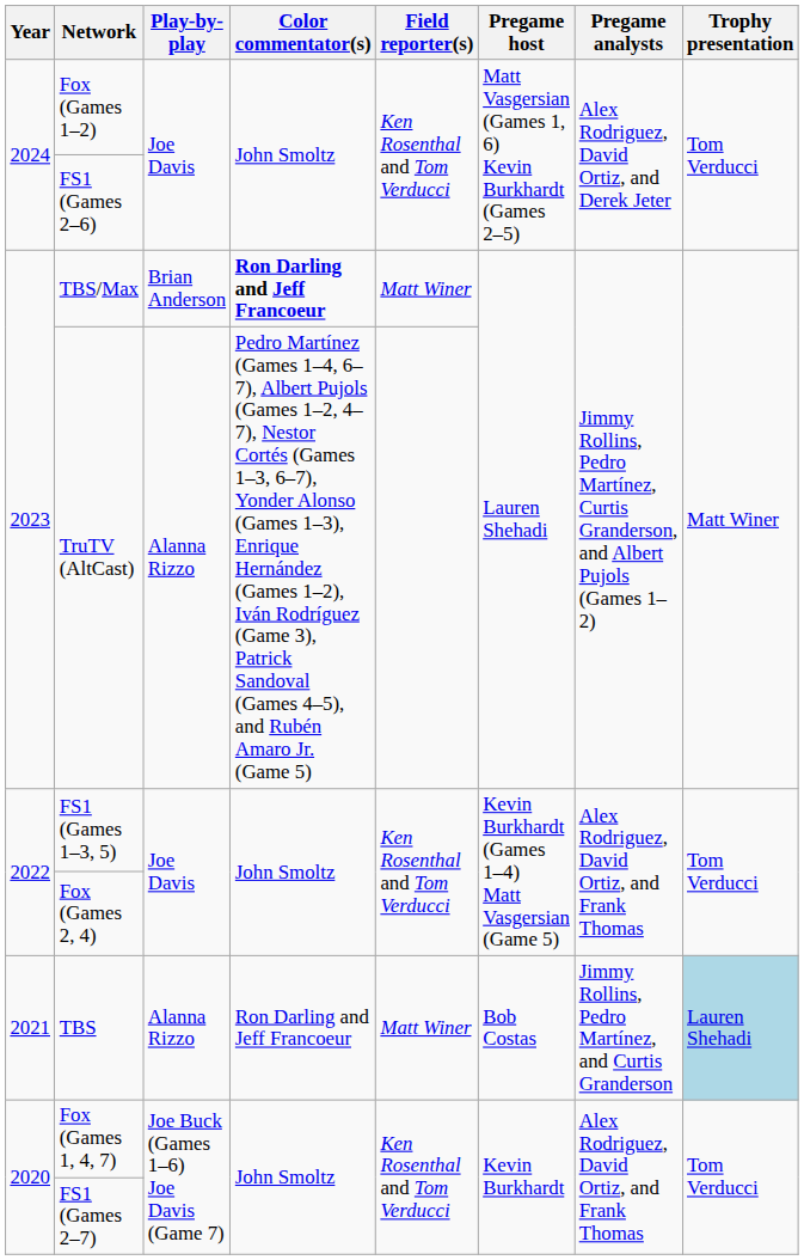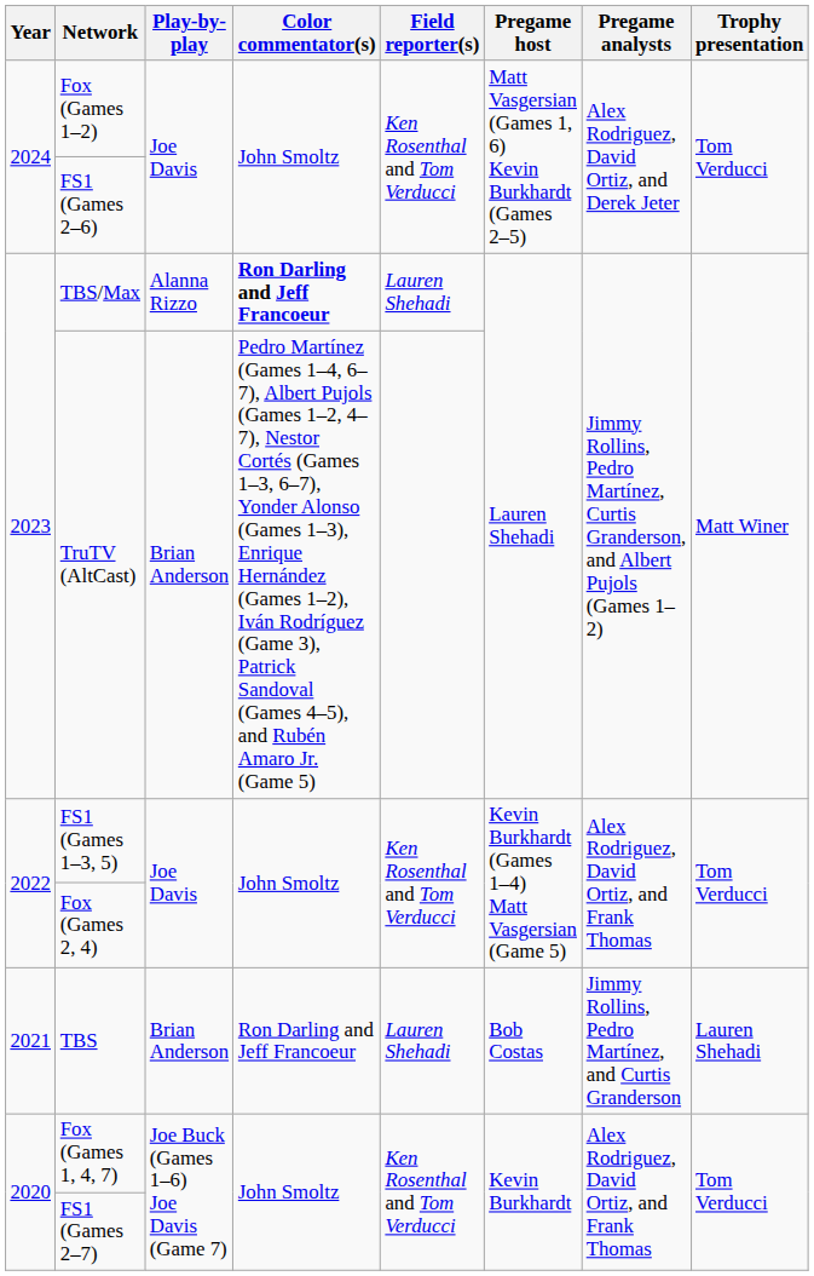 <table class="wikitable">
 <tr>
 <th>Year</th>
 <th>Network</th>
 <th><a href='#'>Play-by-play</a></th>
 <th><a href='#'>Color commentator</a>(s)</th>
 <th><a href='#'>Field reporter</a>(s)</th>
 <th>Pregame host</th>
 <th>Pregame analysts</th>
 <th>Trophy presentation</th>
 </tr>
 <tr>
 <td rowspan="2"><a href='#'>2024</a></td>
 <td><a href='#'>Fox</a> (Games 1–2)</td>
 <td rowspan="2"><a href='#'>Joe Davis</a></td>
 <td rowspan="2"><a href='#'>John Smoltz</a></td>
 <td rowspan="2"><em><a href='#'>Ken Rosenthal</a></em> and <em><a href='#'>Tom Verducci</a></em></td>
 <td rowspan="2"><a href='#'>Matt Vasgersian</a> (Games 1, 6)<br><a href='#'>Kevin Burkhardt</a> (Games 2–5)</td>
 <td rowspan="2"><a href='#'>Alex Rodriguez</a>, <a href='#'>David Ortiz</a>, and <a href='#'>Derek Jeter</a></td>
 <td rowspan="2"><a href='#'>Tom Verducci</a></td>
 </tr>
 <tr>
 <td><a href='#'>FS1</a> (Games 2–6)</td>
 </tr>
 <tr>
 <td rowspan="2"><a href='#'>2023</a></td>
 <td><a href='#'>TBS</a>/<a href='#'>Max</a><br></td>
-<td><a href='#'>Brian Anderson</a></td>
+<td><a href='#'>Alanna Rizzo</a></td>
 <td><strong><a href='#'>Ron Darling</a> and <a href='#'>Jeff Francoeur</a></strong></td>
-<td><em><a href='#'>Matt Winer</a></em></td>
+<td><em><a href='#'>Lauren Shehadi</a></em></td>
 <td rowspan=2><a href='#'>Lauren Shehadi</a></td>
 <td rowspan=2><a href='#'>Jimmy Rollins</a>, <a href='#'>Pedro Martínez</a>, <a href='#'>Curtis Granderson</a>, and <a href='#'>Albert Pujols</a> (Games 1–2)</td>
 <td rowspan=2><a href='#'>Matt Winer</a></td>
 </tr>
 <tr>
 <td><a href='#'>TruTV</a> (AltCast)</td>
-<td><a href='#'>Alanna Rizzo</a></td>
+<td><a href='#'>Brian Anderson</a></td>
 <td><a href='#'>Pedro Martínez</a> (Games 1–4, 6–7), <a href='#'>Albert Pujols</a> (Games 1–2, 4–7), <a href='#'>Nestor Cortés</a> (Games 1–3, 6–7), <a href='#'>Yonder Alonso</a> (Games 1–3), <a href='#'>Enrique Hernández</a> (Games 1–2), <a href='#'>Iván Rodríguez</a> (Game 3), <a href='#'>Patrick Sandoval</a> (Games 4–5), and <a href='#'>Rubén Amaro Jr.</a> (Game 5)</td>
 <td></td>
 </tr>
 <tr>
 <td rowspan="2"><a href='#'>2022</a></td>
 <td><a href='#'>FS1</a> (Games 1–3, 5)</td>
 <td rowspan="2"><a href='#'>Joe Davis</a></td>
 <td rowspan="2"><a href='#'>John Smoltz</a></td>
 <td rowspan="2"><em><a href='#'>Ken Rosenthal</a></em> and <em><a href='#'>Tom Verducci</a></em></td>
 <td rowspan="2"><a href='#'>Kevin Burkhardt</a> (Games 1–4)<br><a href='#'>Matt Vasgersian</a> (Game 5)</td>
 <td rowspan="2"><a href='#'>Alex Rodriguez</a>, <a href='#'>David Ortiz</a>, and <a href='#'>Frank Thomas</a></td>
 <td rowspan="2"><a href='#'>Tom Verducci</a></td>
 </tr>
 <tr>
 <td><a href='#'>Fox</a> (Games 2, 4)</td>
 </tr>
 <tr>
 <td><a href='#'>2021</a></td>
 <td><a href='#'>TBS</a></td>
-<td><a href='#'>Alanna Rizzo</a></td>
+<td><a href='#'>Brian Anderson</a></td>
 <td><a href='#'>Ron Darling</a> and <a href='#'>Jeff Francoeur</a></td>
-<td><em><a href='#'>Matt Winer</a></em></td>
+<td><em><a href='#'>Lauren Shehadi</a></em></td>
 <td><a href='#'>Bob Costas</a></td>
 <td><a href='#'>Jimmy Rollins</a>, <a href='#'>Pedro Martínez</a>, and <a href='#'>Curtis Granderson</a></td>
-<td style="background: lightblue;"><a href='#'>Lauren Shehadi</a></td>
+<td><a href='#'>Lauren Shehadi</a></td>
 </tr>
 <tr>
 <td rowspan="2"><a href='#'>2020</a></td>
 <td><a href='#'>Fox</a> (Games 1, 4, 7)</td>
 <td rowspan="2"><a href='#'>Joe Buck</a> (Games 1–6)<br><a href='#'>Joe Davis</a> (Game 7)</td>
 <td rowspan="2"><a href='#'>John Smoltz</a></td>
 <td rowspan="2"><em><a href='#'>Ken Rosenthal</a></em> and <em><a href='#'>Tom Verducci</a></em></td>
 <td rowspan="2"><a href='#'>Kevin Burkhardt</a></td>
 <td rowspan="2"><a href='#'>Alex Rodriguez</a>, <a href='#'>David Ortiz</a>, and <a href='#'>Frank Thomas</a></td>
 <td rowspan="2"><a href='#'>Tom Verducci</a></td>
 </tr>
 <tr>
 <td><a href='#'>FS1</a> (Games 2–7)</td>
 </tr>
 </table>
